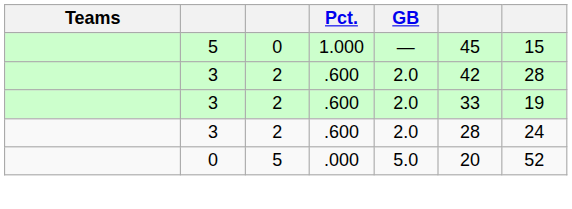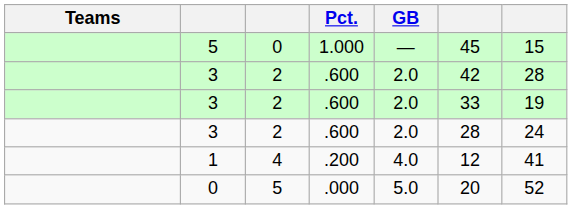 <table class="wikitable" style="text-align:center;">
 <tr>
 <th width=150px>Teams</th>
 <th width=50px></th>
 <th width=50px></th>
 <th width=50px><a href='#'>Pct.</a></th>
 <th width=50px><a href='#'>GB</a></th>
 <th width=50px></th>
 <th width=50px></th>
 </tr>
 <tr style="background-color:#ccffcc">
 <td align=left></td>
 <td>5</td>
 <td>0</td>
 <td>1.000</td>
 <td>—</td>
 <td>45</td>
 <td>15</td>
 </tr>
 <tr style="background-color:#ccffcc">
 <td align=left></td>
 <td>3</td>
 <td>2</td>
 <td>.600</td>
 <td>2.0</td>
 <td>42</td>
 <td>28</td>
 </tr>
 <tr style="background-color:#ccffcc">
 <td align=left></td>
 <td>3</td>
 <td>2</td>
 <td>.600</td>
 <td>2.0</td>
 <td>33</td>
 <td>19</td>
 </tr>
 <tr style="background-color:">
 <td align=left></td>
 <td>3</td>
 <td>2</td>
 <td>.600</td>
 <td>2.0</td>
 <td>28</td>
 <td>24</td>
 </tr>
 <tr style="background-color:">
 <td align=left></td>
+<td>1</td>
+<td>4</td>
+<td>.200</td>
+<td>4.0</td>
+<td>12</td>
+<td>41</td>
+</tr>
+<tr style="background-color:">
+<td align=left></td>
 <td>0</td>
 <td>5</td>
 <td>.000</td>
 <td>5.0</td>
 <td>20</td>
 <td>52</td>
 </tr>
 </table>
